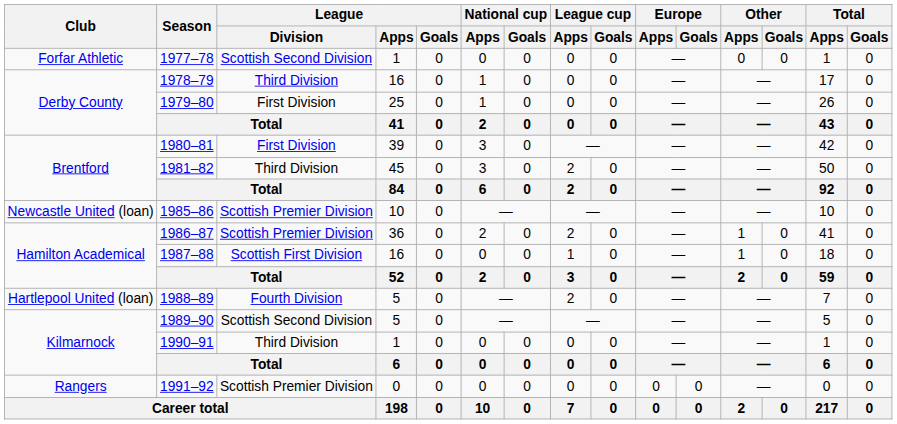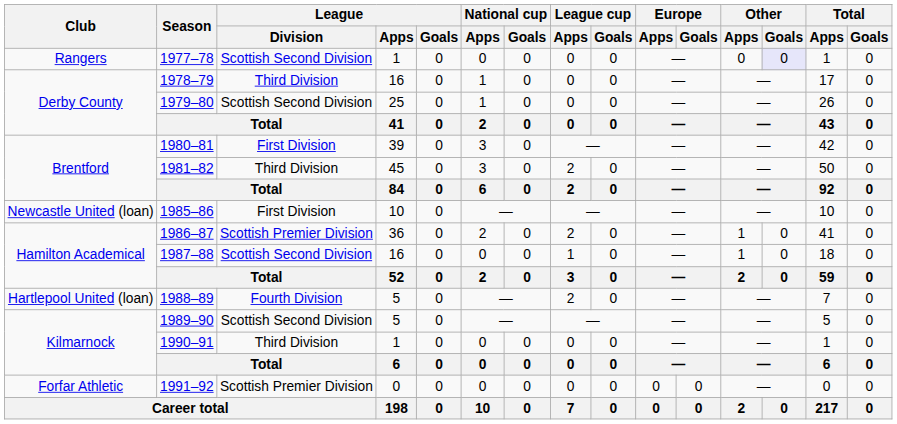 <table class="wikitable" style="text-align: center;">
 <tr>
 <th rowspan="2">Club</th>
 <th rowspan="2">Season</th>
 <th colspan="3">League</th>
 <th colspan="2">National cup</th>
 <th colspan="2">League cup</th>
 <th colspan="2">Europe</th>
 <th colspan="2">Other</th>
 <th colspan="2">Total</th>
 </tr>
 <tr>
 <th>Division</th>
 <th>Apps</th>
 <th>Goals</th>
 <th>Apps</th>
 <th>Goals</th>
 <th>Apps</th>
 <th>Goals</th>
 <th>Apps</th>
 <th>Goals</th>
 <th>Apps</th>
 <th>Goals</th>
 <th>Apps</th>
 <th>Goals</th>
 </tr>
 <tr>
-<td><a href='#'>Forfar Athletic</a></td>
+<td><a href='#'>Rangers</a></td>
 <td><a href='#'>1977–78</a></td>
 <td><a href='#'>Scottish Second Division</a></td>
 <td>1</td>
 <td>0</td>
 <td>0</td>
 <td>0</td>
 <td>0</td>
 <td>0</td>
 <td colspan="2">—</td>
 <td>0</td>
-<td>0</td>
+<td style="background: lavender;">0</td>
 <td>1</td>
 <td>0</td>
 </tr>
 <tr>
 <td rowspan="3"><a href='#'>Derby County</a></td>
 <td><a href='#'>1978–79</a></td>
 <td><a href='#'>Third Division</a></td>
 <td>16</td>
 <td>0</td>
 <td>1</td>
 <td>0</td>
 <td>0</td>
 <td>0</td>
 <td colspan="2">—</td>
 <td colspan="2">—</td>
 <td>17</td>
 <td>0</td>
 </tr>
 <tr>
 <td><a href='#'>1979–80</a></td>
-<td>First Division</td>
+<td>Scottish Second Division</td>
 <td>25</td>
 <td>0</td>
 <td>1</td>
 <td>0</td>
 <td>0</td>
 <td>0</td>
 <td colspan="2">—</td>
 <td colspan="2">—</td>
 <td>26</td>
 <td>0</td>
 </tr>
 <tr>
 <th colspan="2">Total</th>
 <th>41</th>
 <th>0</th>
 <th>2</th>
 <th>0</th>
 <th>0</th>
 <th>0</th>
 <th colspan="2">—</th>
 <th colspan="2">—</th>
 <th>43</th>
 <th>0</th>
 </tr>
 <tr>
 <td rowspan="3"><a href='#'>Brentford</a></td>
 <td><a href='#'>1980–81</a></td>
 <td><a href='#'>First Division</a></td>
 <td>39</td>
 <td>0</td>
 <td>3</td>
 <td>0</td>
 <td colspan="2">—</td>
 <td colspan="2">—</td>
 <td colspan="2">—</td>
 <td>42</td>
 <td>0</td>
 </tr>
 <tr>
 <td><a href='#'>1981–82</a></td>
 <td>Third Division</td>
 <td>45</td>
 <td>0</td>
 <td>3</td>
 <td>0</td>
 <td>2</td>
 <td>0</td>
 <td colspan="2">—</td>
 <td colspan="2">—</td>
 <td>50</td>
 <td>0</td>
 </tr>
 <tr>
 <th colspan="2">Total</th>
 <th>84</th>
 <th>0</th>
 <th>6</th>
 <th>0</th>
 <th>2</th>
 <th>0</th>
 <th colspan="2">—</th>
 <th colspan="2">—</th>
 <th>92</th>
 <th>0</th>
 </tr>
 <tr>
 <td><a href='#'>Newcastle United</a> (loan)</td>
 <td><a href='#'>1985–86</a></td>
-<td><a href='#'>Scottish Premier Division</a></td>
+<td>First Division</td>
 <td>10</td>
 <td>0</td>
 <td colspan="2">—</td>
 <td colspan="2">—</td>
 <td colspan="2">—</td>
 <td colspan="2">—</td>
 <td>10</td>
 <td>0</td>
 </tr>
 <tr>
 <td rowspan="3"><a href='#'>Hamilton Academical</a></td>
 <td><a href='#'>1986–87</a></td>
 <td><a href='#'>Scottish Premier Division</a></td>
 <td>36</td>
 <td>0</td>
 <td>2</td>
 <td>0</td>
 <td>2</td>
 <td>0</td>
 <td colspan="2">—</td>
 <td>1</td>
 <td>0</td>
 <td>41</td>
 <td>0</td>
 </tr>
 <tr>
 <td><a href='#'>1987–88</a></td>
-<td><a href='#'>Scottish First Division</a></td>
+<td><a href='#'>Scottish Second Division</a></td>
 <td>16</td>
 <td>0</td>
 <td>0</td>
 <td>0</td>
 <td>1</td>
 <td>0</td>
 <td colspan="2">—</td>
 <td>1</td>
 <td>0</td>
 <td>18</td>
 <td>0</td>
 </tr>
 <tr>
 <th colspan="2">Total</th>
 <th>52</th>
 <th>0</th>
 <th>2</th>
 <th>0</th>
 <th>3</th>
 <th>0</th>
 <th colspan="2">—</th>
 <th>2</th>
 <th>0</th>
 <th>59</th>
 <th>0</th>
 </tr>
 <tr>
 <td><a href='#'>Hartlepool United</a> (loan)</td>
 <td><a href='#'>1988–89</a></td>
 <td><a href='#'>Fourth Division</a></td>
 <td>5</td>
 <td>0</td>
 <td colspan="2">—</td>
 <td>2</td>
 <td>0</td>
 <td colspan="2">—</td>
 <td colspan="2">—</td>
 <td>7</td>
 <td>0</td>
 </tr>
 <tr>
 <td rowspan="3"><a href='#'>Kilmarnock</a></td>
 <td><a href='#'>1989–90</a></td>
 <td>Scottish Second Division</td>
 <td>5</td>
 <td>0</td>
 <td colspan="2">—</td>
 <td colspan="2">—</td>
 <td colspan="2">—</td>
 <td colspan="2">—</td>
 <td>5</td>
 <td>0</td>
 </tr>
 <tr>
 <td><a href='#'>1990–91</a></td>
 <td>Third Division</td>
 <td>1</td>
 <td>0</td>
 <td>0</td>
 <td>0</td>
 <td>0</td>
 <td>0</td>
 <td colspan="2">—</td>
 <td colspan="2">—</td>
 <td>1</td>
 <td>0</td>
 </tr>
 <tr>
 <th colspan="2">Total</th>
 <th>6</th>
 <th>0</th>
 <th>0</th>
 <th>0</th>
 <th>0</th>
 <th>0</th>
 <th colspan="2">—</th>
 <th colspan="2">—</th>
 <th>6</th>
 <th>0</th>
 </tr>
 <tr>
-<td><a href='#'>Rangers</a></td>
+<td><a href='#'>Forfar Athletic</a></td>
 <td><a href='#'>1991–92</a></td>
 <td>Scottish Premier Division</td>
 <td>0</td>
 <td>0</td>
 <td>0</td>
 <td>0</td>
 <td>0</td>
 <td>0</td>
 <td>0</td>
 <td>0</td>
 <td colspan="2">—</td>
 <td>0</td>
 <td>0</td>
 </tr>
 <tr>
 <th colspan="3">Career total</th>
 <th>198</th>
 <th>0</th>
 <th>10</th>
 <th>0</th>
 <th>7</th>
 <th>0</th>
 <th>0</th>
 <th>0</th>
 <th>2</th>
 <th>0</th>
 <th>217</th>
 <th>0</th>
 </tr>
 </table>
